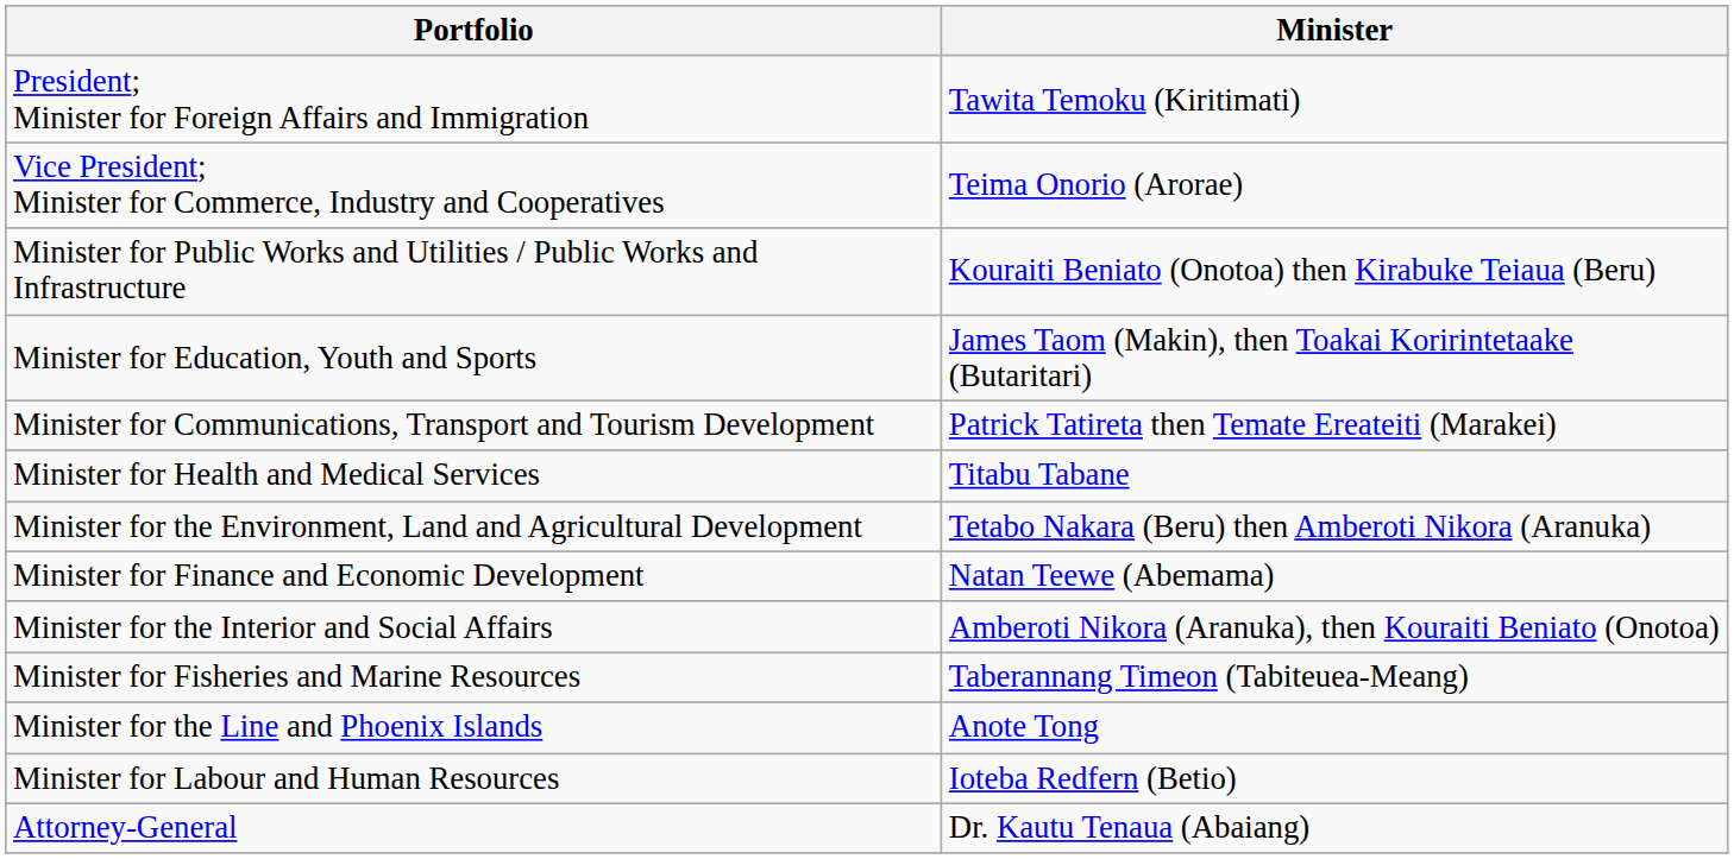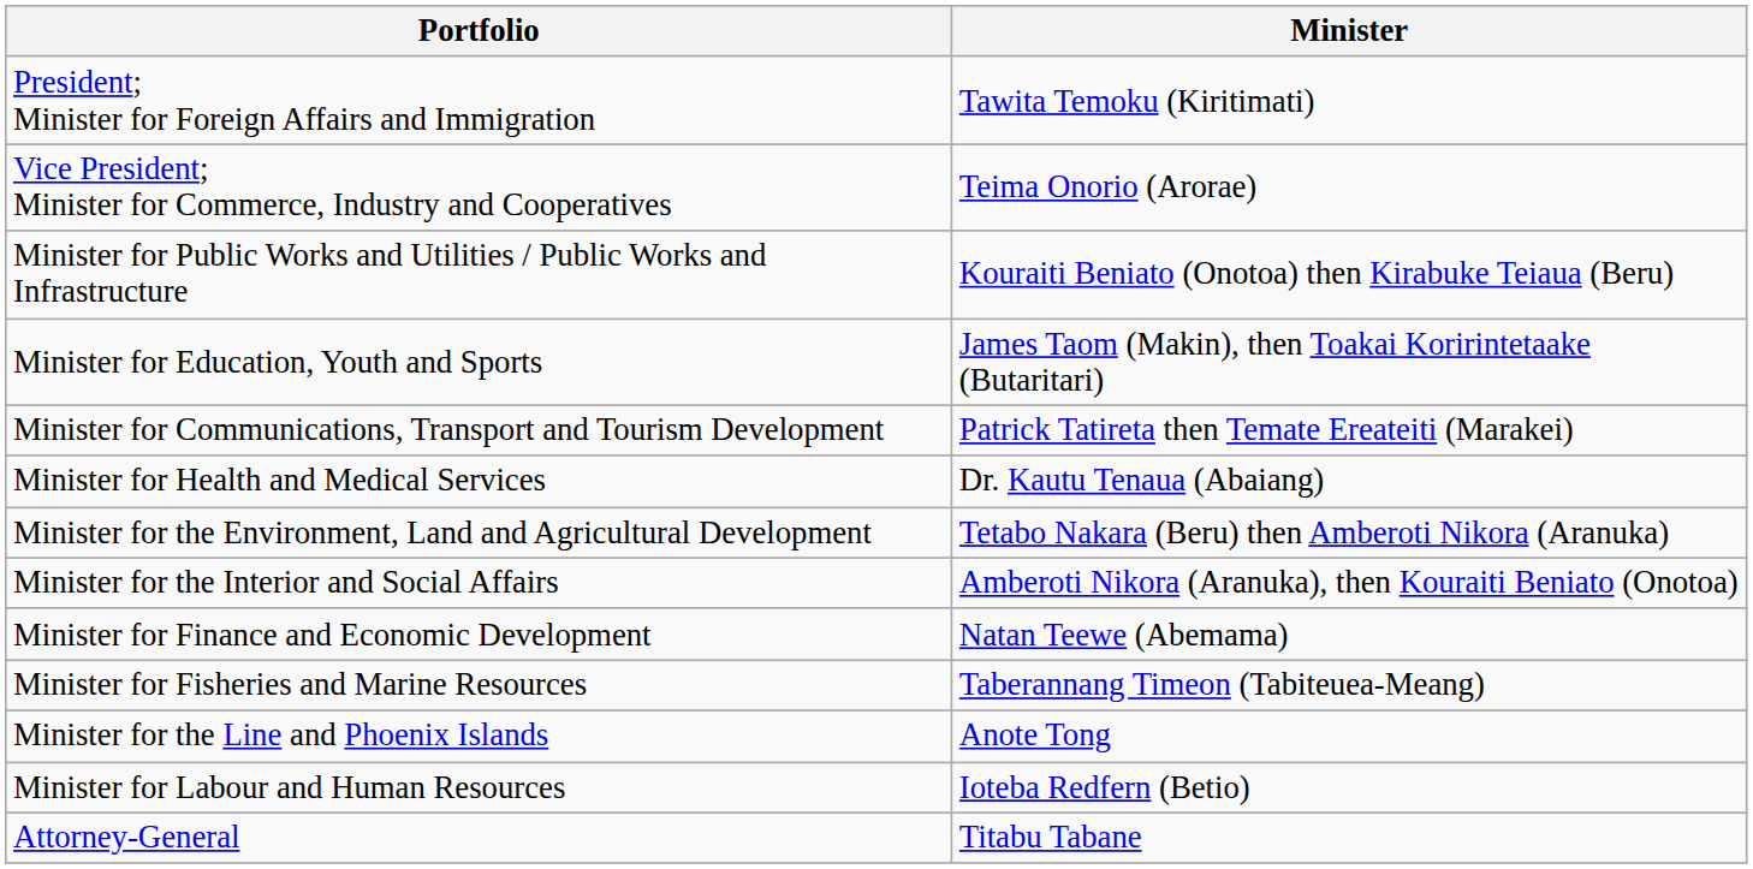 <table class="wikitable">
 <tr>
 <th>Portfolio</th>
 <th>Minister</th>
 </tr>
 <tr>
 <td><a href='#'>President</a>;<br>Minister for Foreign Affairs and Immigration</td>
 <td><a href='#'>Tawita Temoku</a> (Kiritimati)</td>
 </tr>
 <tr>
 <td><a href='#'>Vice President</a>;<br> Minister for Commerce, Industry and Cooperatives</td>
 <td><a href='#'>Teima Onorio</a> (Arorae)</td>
 </tr>
 <tr>
 <td>Minister for Public Works and Utilities / Public Works and Infrastructure</td>
 <td><a href='#'>Kouraiti Beniato</a> (Onotoa) then <a href='#'>Kirabuke Teiaua</a> (Beru)</td>
 </tr>
 <tr>
 <td>Minister for Education, Youth and Sports</td>
 <td><a href='#'>James Taom</a> (Makin), then <a href='#'>Toakai Koririntetaake</a> (Butaritari)</td>
 </tr>
 <tr>
 <td>Minister for Communications, Transport and Tourism Development</td>
 <td><a href='#'>Patrick Tatireta</a> then <a href='#'>Temate Ereateiti</a> (Marakei)</td>
 </tr>
 <tr>
 <td>Minister for Health and Medical Services</td>
-<td><a href='#'>Titabu Tabane</a></td>
+<td>Dr. <a href='#'>Kautu Tenaua</a> (Abaiang)</td>
 </tr>
 <tr>
 <td>Minister for the Environment, Land and Agricultural Development</td>
 <td><a href='#'>Tetabo Nakara</a> (Beru) then <a href='#'>Amberoti Nikora</a> (Aranuka)</td>
 </tr>
 <tr>
+<td>Minister for the Interior and Social Affairs</td>
+<td><a href='#'>Amberoti Nikora</a> (Aranuka), then <a href='#'>Kouraiti Beniato</a> (Onotoa)</td>
+</tr>
+<tr>
 <td>Minister for Finance and Economic Development</td>
 <td><a href='#'>Natan Teewe</a> (Abemama)</td>
-</tr>
-<tr>
-<td>Minister for the Interior and Social Affairs</td>
-<td><a href='#'>Amberoti Nikora</a> (Aranuka), then <a href='#'>Kouraiti Beniato</a> (Onotoa)</td>
 </tr>
 <tr>
 <td>Minister for Fisheries and Marine Resources</td>
 <td><a href='#'>Taberannang Timeon</a> (Tabiteuea-Meang)</td>
 </tr>
 <tr>
 <td>Minister for the <a href='#'>Line</a> and <a href='#'>Phoenix Islands</a></td>
 <td><a href='#'>Anote Tong</a></td>
 </tr>
 <tr>
 <td>Minister for Labour and Human Resources</td>
 <td><a href='#'>Ioteba Redfern</a> (Betio)</td>
 </tr>
 <tr>
 <td><a href='#'>Attorney-General</a></td>
-<td>Dr. <a href='#'>Kautu Tenaua</a> (Abaiang)</td>
+<td><a href='#'>Titabu Tabane</a></td>
 </tr>
 </table>
